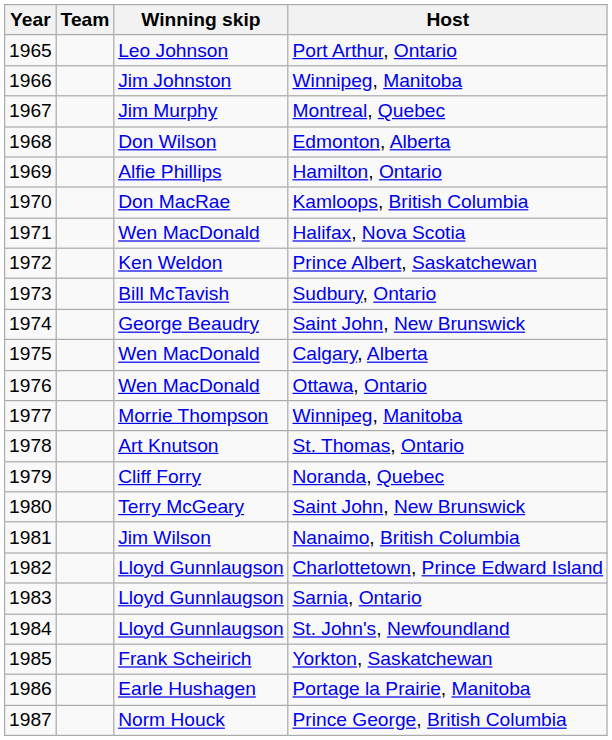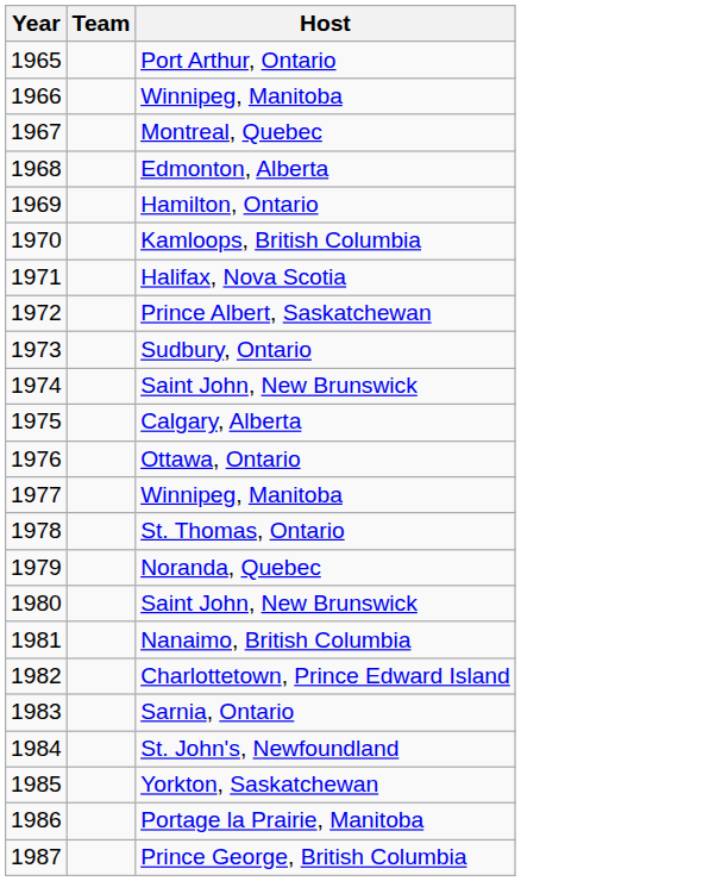 <table class="wikitable">
 <tr>
 <th scope="col">Year</th>
 <th scope="col">Team</th>
-<th scope="col">Winning skip</th>
 <th scope="col">Host</th>
 </tr>
 <tr>
 <td>1965</td>
 <td></td>
-<td><a href='#'>Leo Johnson</a></td>
 <td><a href='#'>Port Arthur</a>, <a href='#'>Ontario</a></td>
 </tr>
 <tr>
 <td>1966</td>
 <td></td>
-<td><a href='#'>Jim Johnston</a></td>
 <td><a href='#'>Winnipeg</a>, <a href='#'>Manitoba</a></td>
 </tr>
 <tr>
 <td>1967</td>
 <td></td>
-<td><a href='#'>Jim Murphy</a></td>
 <td><a href='#'>Montreal</a>, <a href='#'>Quebec</a></td>
 </tr>
 <tr>
 <td>1968</td>
 <td></td>
-<td><a href='#'>Don Wilson</a></td>
 <td><a href='#'>Edmonton</a>, <a href='#'>Alberta</a></td>
 </tr>
 <tr>
 <td>1969</td>
 <td></td>
-<td><a href='#'>Alfie Phillips</a></td>
 <td><a href='#'>Hamilton</a>, <a href='#'>Ontario</a></td>
 </tr>
 <tr>
 <td>1970</td>
 <td></td>
-<td><a href='#'>Don MacRae</a></td>
 <td><a href='#'>Kamloops</a>, <a href='#'>British Columbia</a></td>
 </tr>
 <tr>
 <td>1971</td>
 <td></td>
-<td><a href='#'>Wen MacDonald</a></td>
 <td><a href='#'>Halifax</a>, <a href='#'>Nova Scotia</a></td>
 </tr>
 <tr>
 <td>1972</td>
 <td></td>
-<td><a href='#'>Ken Weldon</a></td>
 <td><a href='#'>Prince Albert</a>, <a href='#'>Saskatchewan</a></td>
 </tr>
 <tr>
 <td>1973</td>
 <td></td>
-<td><a href='#'>Bill McTavish</a></td>
 <td><a href='#'>Sudbury</a>, <a href='#'>Ontario</a></td>
 </tr>
 <tr>
 <td>1974</td>
 <td></td>
-<td><a href='#'>George Beaudry</a></td>
 <td><a href='#'>Saint John</a>, <a href='#'>New Brunswick</a></td>
 </tr>
 <tr>
 <td>1975</td>
 <td></td>
-<td><a href='#'>Wen MacDonald</a></td>
 <td><a href='#'>Calgary</a>, <a href='#'>Alberta</a></td>
 </tr>
 <tr>
 <td>1976</td>
 <td></td>
-<td><a href='#'>Wen MacDonald</a></td>
 <td><a href='#'>Ottawa</a>, <a href='#'>Ontario</a></td>
 </tr>
 <tr>
 <td>1977</td>
 <td></td>
-<td><a href='#'>Morrie Thompson</a></td>
 <td><a href='#'>Winnipeg</a>, <a href='#'>Manitoba</a></td>
 </tr>
 <tr>
 <td>1978</td>
 <td></td>
-<td><a href='#'>Art Knutson</a></td>
 <td><a href='#'>St. Thomas</a>, <a href='#'>Ontario</a></td>
 </tr>
 <tr>
 <td>1979</td>
 <td></td>
-<td><a href='#'>Cliff Forry</a></td>
 <td><a href='#'>Noranda</a>, <a href='#'>Quebec</a></td>
 </tr>
 <tr>
 <td>1980</td>
 <td></td>
-<td><a href='#'>Terry McGeary</a></td>
 <td><a href='#'>Saint John</a>, <a href='#'>New Brunswick</a></td>
 </tr>
 <tr>
 <td>1981</td>
 <td></td>
-<td><a href='#'>Jim Wilson</a></td>
 <td><a href='#'>Nanaimo</a>, <a href='#'>British Columbia</a></td>
 </tr>
 <tr>
 <td>1982</td>
 <td></td>
-<td><a href='#'>Lloyd Gunnlaugson</a></td>
 <td><a href='#'>Charlottetown</a>, <a href='#'>Prince Edward Island</a></td>
 </tr>
 <tr>
 <td>1983</td>
 <td></td>
-<td><a href='#'>Lloyd Gunnlaugson</a></td>
 <td><a href='#'>Sarnia</a>, <a href='#'>Ontario</a></td>
 </tr>
 <tr>
 <td>1984</td>
 <td></td>
-<td><a href='#'>Lloyd Gunnlaugson</a></td>
 <td><a href='#'>St. John's</a>, <a href='#'>Newfoundland</a></td>
 </tr>
 <tr>
 <td>1985</td>
 <td></td>
-<td><a href='#'>Frank Scheirich</a></td>
 <td><a href='#'>Yorkton</a>, <a href='#'>Saskatchewan</a></td>
 </tr>
 <tr>
 <td>1986</td>
 <td></td>
-<td><a href='#'>Earle Hushagen</a></td>
 <td><a href='#'>Portage la Prairie</a>, <a href='#'>Manitoba</a></td>
 </tr>
 <tr>
 <td>1987</td>
 <td></td>
-<td><a href='#'>Norm Houck</a></td>
 <td><a href='#'>Prince George</a>, <a href='#'>British Columbia</a></td>
 </tr>
 </table>
